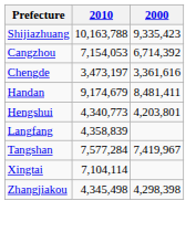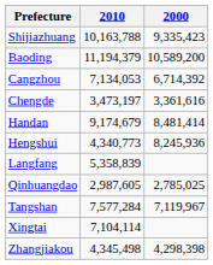 <table class="wikitable sortable" style="font-size:90%;" align="center">
 <tr>
 <th>Prefecture</th>
 <th><a href='#'>2010</a></th>
 <th><a href='#'>2000</a></th>
 </tr>
 <tr --------->
 <td><a href='#'>Shijiazhuang</a></td>
 <td style="text-align: right;">10,163,788</td>
 <td style="text-align: right;">9,335,423</td>
 </tr>
 <tr --------->
+<td><a href='#'>Baoding</a></td>
+<td style="text-align: right;">11,194,379</td>
+<td style="text-align: right;">10,589,200</td>
+</tr>
+<tr --------->
 <td><a href='#'>Cangzhou</a></td>
-<td style="text-align: right;">7,154,053</td>
+<td style="text-align: right;">7,134,053</td>
 <td style="text-align: right;">6,714,392</td>
 </tr>
 <tr --------->
 <td><a href='#'>Chengde</a></td>
 <td style="text-align: right;">3,473,197</td>
 <td style="text-align: right;">3,361,616</td>
 </tr>
 <tr --------->
 <td><a href='#'>Handan</a></td>
 <td style="text-align: right;">9,174,679</td>
-<td style="text-align: right;">8,481,411</td>
+<td style="text-align: right;">8,481,414</td>
 </tr>
 <tr --------->
 <td><a href='#'>Hengshui</a></td>
 <td style="text-align: right;">4,340,773</td>
-<td style="text-align: right;">4,203,801</td>
+<td style="text-align: right;">8,245,936</td>
 </tr>
 <tr --------->
 <td><a href='#'>Langfang</a></td>
-<td style="text-align: right;">4,358,839</td>
+<td style="text-align: right;">5,358,839</td>
 <td style="text-align: right;"></td>
+</tr>
+<tr --------->
+<td><a href='#'>Qinhuangdao</a></td>
+<td style="text-align: right;">2,987,605</td>
+<td style="text-align: right;">2,785,025</td>
 </tr>
 <tr --------->
 <td><a href='#'>Tangshan</a></td>
 <td style="text-align: right;">7,577,284</td>
-<td style="text-align: right;">7,419,967</td>
+<td style="text-align: right;">7,119,967</td>
 </tr>
 <tr --------->
 <td><a href='#'>Xingtai</a></td>
 <td style="text-align: right;">7,104,114</td>
 <td style="text-align: right;"></td>
 </tr>
 <tr --------->
 <td><a href='#'>Zhangjiakou</a></td>
 <td style="text-align: right;">4,345,498</td>
 <td style="text-align: right;">4,298,398</td>
 </tr>
 </table>
